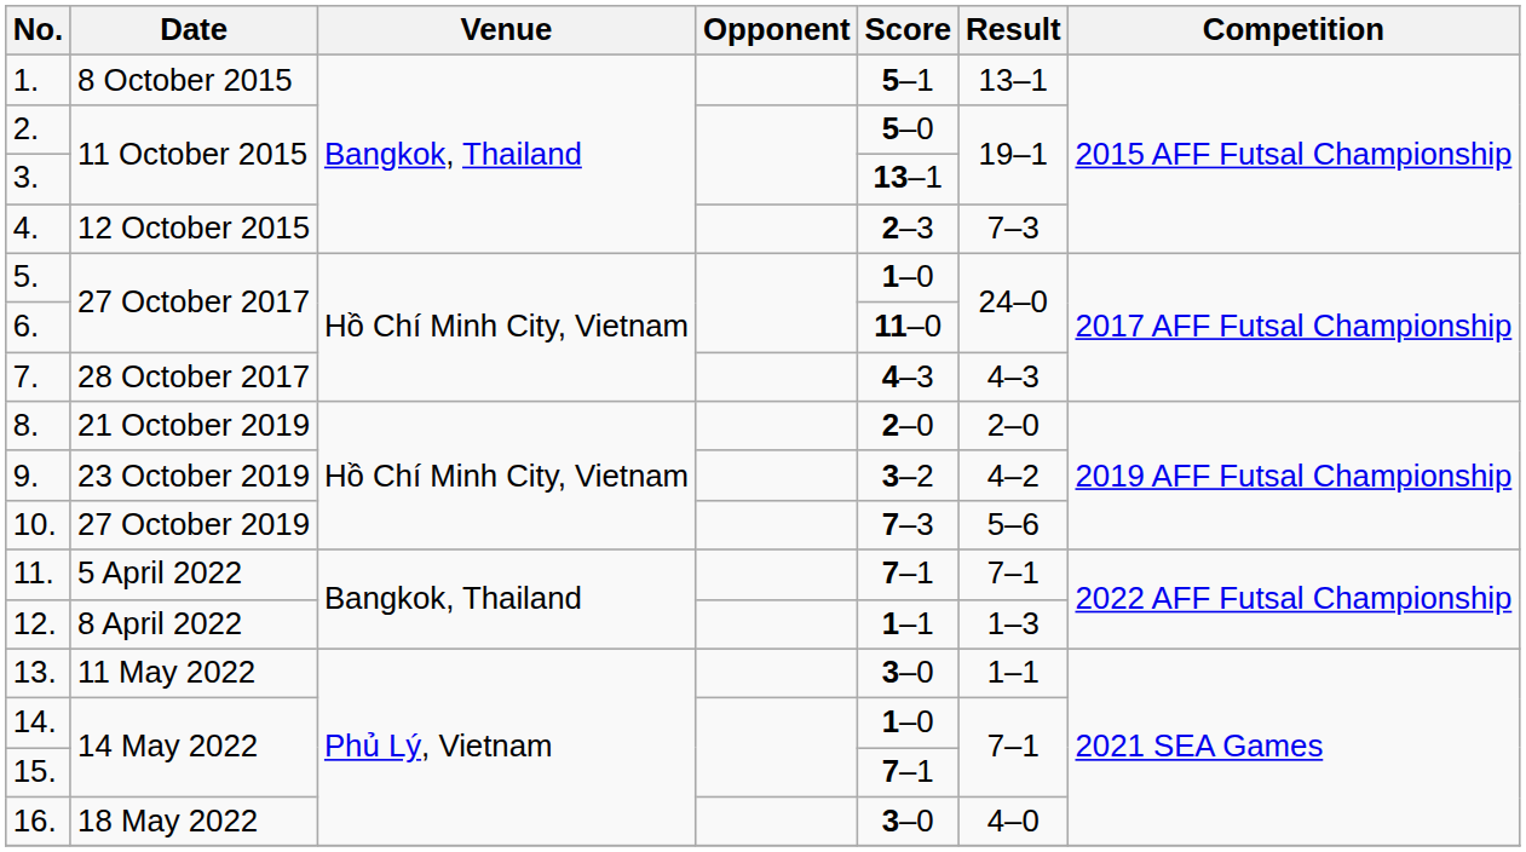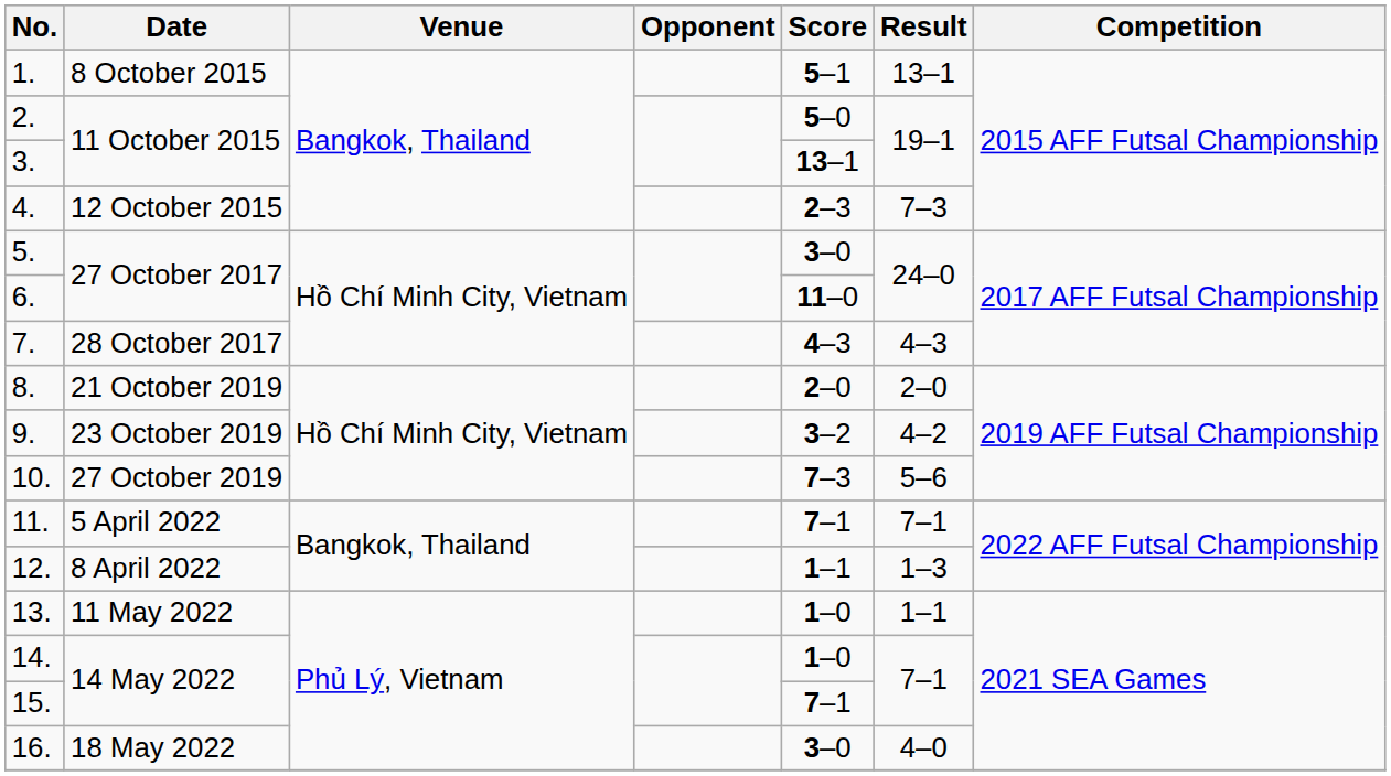 <table class="wikitable">
 <tr>
 <th>No.</th>
 <th>Date</th>
 <th>Venue</th>
 <th>Opponent</th>
 <th>Score</th>
 <th>Result</th>
 <th>Competition</th>
 </tr>
 <tr>
 <td>1.</td>
 <td>8 October 2015</td>
 <td rowspan=4><a href='#'>Bangkok</a>, <a href='#'>Thailand</a></td>
 <td></td>
 <td align=center><strong>5</strong>–1</td>
 <td align=center>13–1</td>
 <td rowspan=4><a href='#'>2015 AFF Futsal Championship</a></td>
 </tr>
 <tr>
 <td>2.</td>
 <td rowspan=2>11 October 2015</td>
 <td rowspan=2></td>
 <td align=center><strong>5</strong>–0</td>
 <td rowspan=2 align=center>19–1</td>
 </tr>
 <tr>
 <td>3.</td>
 <td align=center><strong>13</strong>–1</td>
 </tr>
 <tr>
 <td>4.</td>
 <td>12 October 2015</td>
 <td></td>
 <td align=center><strong>2</strong>–3</td>
 <td align=center>7–3</td>
 </tr>
 <tr>
 <td>5.</td>
 <td rowspan=2>27 October 2017</td>
 <td rowspan=3>Hồ Chí Minh City, Vietnam</td>
 <td rowspan=2></td>
-<td align=center><strong>1</strong>–0</td>
+<td align=center><strong>3</strong>–0</td>
 <td rowspan=2 align=center>24–0</td>
 <td rowspan=3><a href='#'>2017 AFF Futsal Championship</a></td>
 </tr>
 <tr>
 <td>6.</td>
 <td align=center><strong>11</strong>–0</td>
 </tr>
 <tr>
 <td>7.</td>
 <td>28 October 2017</td>
 <td></td>
 <td align=center><strong>4</strong>–3</td>
 <td align=center>4–3</td>
 </tr>
 <tr>
 <td>8.</td>
 <td>21 October 2019</td>
 <td rowspan=3>Hồ Chí Minh City, Vietnam</td>
 <td></td>
 <td align=center><strong>2</strong>–0</td>
 <td align=center>2–0</td>
 <td rowspan=3><a href='#'>2019 AFF Futsal Championship</a></td>
 </tr>
 <tr>
 <td>9.</td>
 <td>23 October 2019</td>
 <td></td>
 <td align=center><strong>3</strong>–2</td>
 <td align=center>4–2</td>
 </tr>
 <tr>
 <td>10.</td>
 <td>27 October 2019</td>
 <td></td>
 <td align=center><strong>7</strong>–3</td>
 <td align=center>5–6</td>
 </tr>
 <tr>
 <td>11.</td>
 <td>5 April 2022</td>
 <td rowspan=2>Bangkok, Thailand</td>
 <td></td>
 <td align=center><strong>7</strong>–1</td>
 <td align=center>7–1</td>
 <td rowspan=2><a href='#'>2022 AFF Futsal Championship</a></td>
 </tr>
 <tr>
 <td>12.</td>
 <td>8 April 2022</td>
 <td></td>
 <td align=center><strong>1</strong>–1</td>
 <td align=center>1–3</td>
 </tr>
 <tr>
 <td>13.</td>
 <td>11 May 2022</td>
 <td rowspan=4><a href='#'>Phủ Lý</a>, Vietnam</td>
 <td></td>
-<td align=center><strong>3</strong>–0</td>
+<td align=center><strong>1</strong>–0</td>
 <td align=center>1–1</td>
 <td rowspan=4><a href='#'>2021 SEA Games</a></td>
 </tr>
 <tr>
 <td>14.</td>
 <td rowspan=2>14 May 2022</td>
 <td rowspan=2></td>
 <td align=center><strong>1</strong>–0</td>
 <td rowspan=2 align=center>7–1</td>
 </tr>
 <tr>
 <td>15.</td>
 <td align=center><strong>7</strong>–1</td>
 </tr>
 <tr>
 <td>16.</td>
 <td>18 May 2022</td>
 <td></td>
 <td align=center><strong>3</strong>–0</td>
 <td align=center>4–0</td>
 </tr>
 <tr>
 </tr>
 </table>
